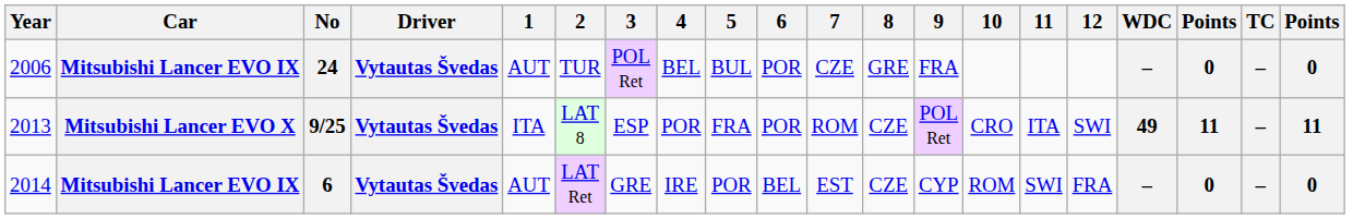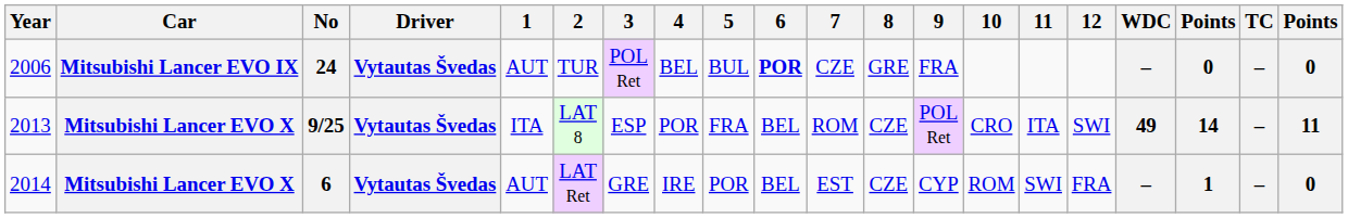 <table class="wikitable" style="text-align:center; font-size:90%">
 <tr>
 <th>Year</th>
 <th>Car</th>
 <th>No</th>
 <th>Driver</th>
 <th>1</th>
 <th>2</th>
 <th>3</th>
 <th>4</th>
 <th>5</th>
 <th>6</th>
 <th>7</th>
 <th>8</th>
 <th>9</th>
 <th>10</th>
 <th>11</th>
 <th>12</th>
 <th>WDC</th>
 <th>Points</th>
 <th>TC</th>
 <th>Points</th>
 </tr>
 <tr>
 <td><a href='#'>2006</a></td>
 <th><a href='#'>Mitsubishi Lancer EVO IX</a></th>
 <th>24</th>
 <th><a href='#'>Vytautas Švedas</a></th>
 <td><a href='#'>AUT</a></td>
 <td><a href='#'>TUR</a></td>
 <td style="background:#EFCFFF;"><a href='#'>POL</a><br><small>Ret</small></td>
 <td><a href='#'>BEL</a></td>
 <td><a href='#'>BUL</a></td>
-<td><a href='#'>POR</a></td>
+<td><strong><a href='#'>POR</a></strong></td>
 <td><a href='#'>CZE</a></td>
 <td><a href='#'>GRE</a></td>
 <td><a href='#'>FRA</a></td>
 <td></td>
 <td></td>
 <td></td>
 <th>–</th>
 <th>0</th>
 <th>–</th>
 <th>0</th>
 </tr>
 <tr>
 <td><a href='#'>2013</a></td>
 <th><a href='#'>Mitsubishi Lancer EVO X</a></th>
 <th>9/25</th>
 <th><a href='#'>Vytautas Švedas</a></th>
 <td><a href='#'>ITA</a></td>
 <td style="background:#dfffdf;"><a href='#'>LAT</a><br><small>8</small></td>
 <td><a href='#'>ESP</a></td>
 <td><a href='#'>POR</a></td>
 <td><a href='#'>FRA</a></td>
-<td><a href='#'>POR</a></td>
+<td><a href='#'>BEL</a></td>
 <td><a href='#'>ROM</a></td>
 <td><a href='#'>CZE</a></td>
 <td style="background:#EFCFFF;"><a href='#'>POL</a><br><small>Ret</small></td>
 <td><a href='#'>CRO</a></td>
 <td><a href='#'>ITA</a></td>
 <td><a href='#'>SWI</a></td>
 <th>49</th>
-<th>11</th>
+<th>14</th>
 <th>–</th>
 <th>11</th>
 </tr>
 <tr>
 <td><a href='#'>2014</a></td>
-<th><a href='#'>Mitsubishi Lancer EVO IX</a></th>
+<th><a href='#'>Mitsubishi Lancer EVO X</a></th>
 <th>6</th>
 <th><a href='#'>Vytautas Švedas</a></th>
 <td><a href='#'>AUT</a></td>
 <td style="background:#EFCFFF;"><a href='#'>LAT</a><br><small>Ret</small></td>
 <td><a href='#'>GRE</a></td>
 <td><a href='#'>IRE</a></td>
 <td><a href='#'>POR</a></td>
 <td><a href='#'>BEL</a></td>
 <td><a href='#'>EST</a></td>
 <td><a href='#'>CZE</a></td>
 <td><a href='#'>CYP</a></td>
 <td><a href='#'>ROM</a></td>
 <td><a href='#'>SWI</a></td>
 <td><a href='#'>FRA</a></td>
 <th>–</th>
-<th>0</th>
+<th>1</th>
 <th>–</th>
 <th>0</th>
 </tr>
 </table>
